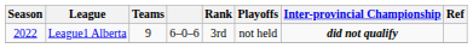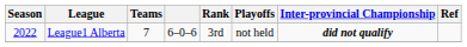 <table class="wikitable" style="text-align: center;">
 <tr>
 <th>Season</th>
 <th>League</th>
 <th>Teams</th>
 <th></th>
 <th>Rank</th>
 <th>Playoffs</th>
 <th><a href='#'>Inter-provincial Championship</a></th>
 <th>Ref</th>
 </tr>
 <tr>
 <td><a href='#'>2022</a></td>
 <td><a href='#'>League1 Alberta</a></td>
-<td>9</td>
+<td>7</td>
 <td>6–0–6</td>
 <td>3rd</td>
 <td>not held</td>
 <td><strong><em>did not qualify</em></strong></td>
 <td></td>
 </tr>
 <tr>
 </tr>
 </table>
